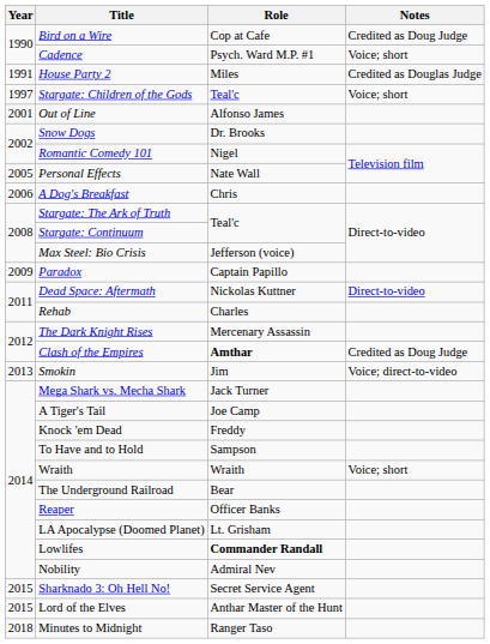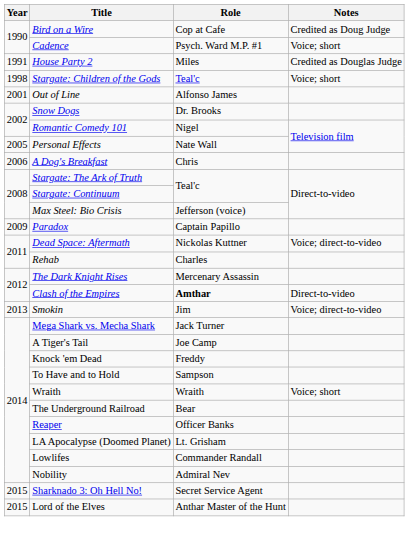 <table class="wikitable sortable">
 <tr>
 <th>Year</th>
 <th>Title</th>
 <th>Role</th>
 <th>Notes</th>
 </tr>
 <tr>
 <td rowspan="2">1990</td>
 <td><em><a href='#'>Bird on a Wire</a></em></td>
 <td>Cop at Cafe</td>
 <td>Credited as Doug Judge</td>
 </tr>
 <tr>
 <td><em><a href='#'>Cadence</a></em></td>
 <td>Psych. Ward M.P. #1</td>
 <td>Voice; short</td>
 </tr>
 <tr>
 <td>1991</td>
 <td><em><a href='#'>House Party 2</a></em></td>
 <td>Miles</td>
 <td>Credited as Douglas Judge</td>
 </tr>
 <tr>
-<td>1997</td>
+<td>1998</td>
 <td><em><a href='#'>Stargate: Children of the Gods</a></em></td>
 <td><a href='#'>Teal'c</a></td>
 <td>Voice; short</td>
 </tr>
 <tr>
 <td>2001</td>
 <td><em>Out of Line</em></td>
 <td>Alfonso James</td>
 <td></td>
 </tr>
 <tr>
 <td rowspan="2">2002</td>
 <td><em><a href='#'>Snow Dogs</a></em></td>
 <td>Dr. Brooks</td>
 <td></td>
 </tr>
 <tr>
 <td><em><a href='#'>Romantic Comedy 101</a></em></td>
 <td>Nigel</td>
 <td rowspan=2><a href='#'>Television film</a></td>
 </tr>
 <tr>
 <td>2005</td>
 <td><em>Personal Effects</em></td>
 <td>Nate Wall</td>
 </tr>
 <tr>
 <td>2006</td>
 <td data-sort-value="Dog's Breakfast, A"><em><a href='#'>A Dog's Breakfast</a></em></td>
 <td>Chris</td>
 <td></td>
 </tr>
 <tr>
 <td rowspan="3">2008</td>
 <td><em><a href='#'>Stargate: The Ark of Truth</a></em></td>
 <td rowspan="2">Teal'c</td>
 <td rowspan=3>Direct-to-video</td>
 </tr>
 <tr>
 <td><em><a href='#'>Stargate: Continuum</a></em></td>
 </tr>
 <tr>
 <td><em>Max Steel: Bio Crisis</em></td>
 <td>Jefferson (voice)</td>
 </tr>
 <tr>
 <td>2009</td>
 <td><em><a href='#'>Paradox</a></em></td>
 <td>Captain Papillo</td>
 <td></td>
 </tr>
 <tr>
 <td rowspan="2">2011</td>
 <td><em><a href='#'>Dead Space: Aftermath</a></em></td>
 <td>Nickolas Kuttner</td>
-<td><a href='#'>Direct-to-video</a></td>
+<td>Voice; direct-to-video</td>
 </tr>
 <tr>
 <td><em>Rehab</em></td>
 <td>Charles</td>
 <td></td>
 </tr>
 <tr>
 <td rowspan="2">2012</td>
 <td data-sort-value="Dark Knight Rises, The"><em><a href='#'>The Dark Knight Rises</a></em></td>
 <td>Mercenary Assassin</td>
 <td></td>
 </tr>
 <tr>
 <td><em><a href='#'>Clash of the Empires</a></em></td>
 <td><strong>Amthar</strong></td>
-<td>Credited as Doug Judge</td>
+<td>Direct-to-video</td>
 </tr>
 <tr>
 <td>2013</td>
 <td><em>Smokin<strong></td>
 <td>Jim</td>
 <td>Voice; direct-to-video</td>
 </tr>
 <tr>
 <td rowspan="10">2014</td>
 <td></em><a href='#'>Mega Shark vs. Mecha Shark</a><em></td>
 <td>Jack Turner</td>
 <td></td>
 </tr>
 <tr>
 <td data-sort-value="Tiger's Tail, A"></em>A Tiger's Tail<em></td>
 <td>Joe Camp</td>
 <td></td>
 </tr>
 <tr>
 <td></em>Knock 'em Dead<em></td>
 <td>Freddy</td>
 <td></td>
 </tr>
 <tr>
 <td></em>To Have and to Hold<em></td>
 <td>Sampson</td>
 <td></td>
 </tr>
 <tr>
 <td></em>Wraith<em></td>
 <td>Wraith</td>
 <td>Voice; short</td>
 </tr>
 <tr>
 <td data-sort-value="Underground Railroad, The"></em>The Underground Railroad<em></td>
 <td>Bear</td>
 <td></td>
 </tr>
 <tr>
 <td></em><a href='#'>Reaper</a><em></td>
 <td>Officer Banks</td>
 <td></td>
 </tr>
 <tr>
 <td></em>LA Apocalypse (Doomed Planet)<em></td>
 <td>Lt. Grisham</td>
 <td></td>
 </tr>
 <tr>
 <td></em>Lowlifes<em></td>
-<td><strong>Commander Randall</strong></td>
+<td>Commander Randall</td>
 <td></td>
 </tr>
 <tr>
 <td></em>Nobility<em></td>
 <td>Admiral Nev</td>
 <td></td>
 </tr>
 <tr>
 <td>2015</td>
 <td></em><a href='#'>Sharknado 3: Oh Hell No!</a><em></td>
 <td>Secret Service Agent</td>
 <td></td>
 </tr>
 <tr>
 <td>2015</td>
 <td></em>Lord of the Elves<em></td>
 <td>Anthar Master of the Hunt</td>
 <td></td>
 </tr>
-<tr>
-<td>2018</td>
-<td></em>Minutes to Midnight<em></td>
-<td>Ranger Taso</td>
-<td></td>
-</tr>
 </table>
